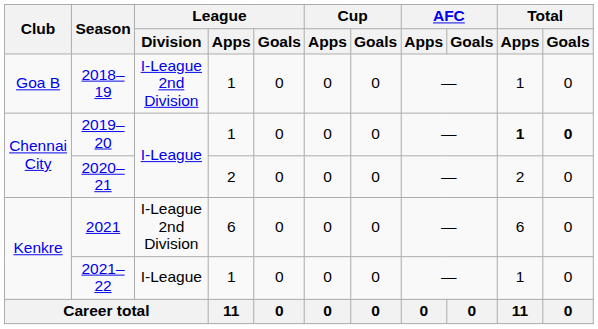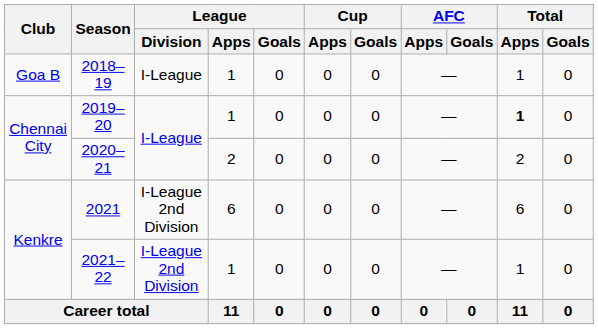 <table class=wikitable style=text-align:center>
 <tr>
 <th rowspan=2>Club</th>
 <th rowspan=2>Season</th>
 <th colspan=3>League</th>
 <th colspan=2>Cup</th>
 <th colspan=2><a href='#'>AFC</a></th>
 <th colspan=2>Total</th>
 </tr>
 <tr>
 <th>Division</th>
 <th>Apps</th>
 <th>Goals</th>
 <th>Apps</th>
 <th>Goals</th>
 <th>Apps</th>
 <th>Goals</th>
 <th>Apps</th>
 <th>Goals</th>
 </tr>
 <tr>
 <td rowspan="1"><a href='#'>Goa B</a></td>
 <td><a href='#'>2018–19</a></td>
-<td rowspan="1"><a href='#'>I-League 2nd Division</a></td>
+<td rowspan="1">I-League</td>
 <td>1</td>
 <td>0</td>
 <td>0</td>
 <td>0</td>
 <td colspan="2">—</td>
 <td>1</td>
 <td>0</td>
 </tr>
 <tr>
 <td rowspan="2"><a href='#'>Chennai City</a></td>
 <td><a href='#'>2019–20</a></td>
 <td rowspan="2"><a href='#'>I-League</a></td>
 <td>1</td>
 <td>0</td>
 <td>0</td>
 <td>0</td>
 <td colspan="2">—</td>
 <td><strong>1</strong></td>
-<td><strong>0</strong></td>
+<td>0</td>
 </tr>
 <tr>
 <td><a href='#'>2020–21</a></td>
 <td>2</td>
 <td>0</td>
 <td>0</td>
 <td>0</td>
 <td colspan="2">—</td>
 <td>2</td>
 <td>0</td>
 </tr>
 <tr>
 <td rowspan="2"><a href='#'>Kenkre</a></td>
 <td><a href='#'>2021</a></td>
 <td rowspan="1">I-League 2nd Division</td>
 <td>6</td>
 <td>0</td>
 <td>0</td>
 <td>0</td>
 <td colspan="2">—</td>
 <td>6</td>
 <td>0</td>
 </tr>
 <tr>
 <td><a href='#'>2021–22</a></td>
-<td rowspan="1">I-League</td>
+<td rowspan="1"><a href='#'>I-League 2nd Division</a></td>
 <td>1</td>
 <td>0</td>
 <td>0</td>
 <td>0</td>
 <td colspan="2">—</td>
 <td>1</td>
 <td>0</td>
 </tr>
 <tr>
 <th colspan="3">Career total</th>
 <th>11</th>
 <th>0</th>
 <th>0</th>
 <th>0</th>
 <th>0</th>
 <th>0</th>
 <th>11</th>
 <th>0</th>
 </tr>
 </table>
